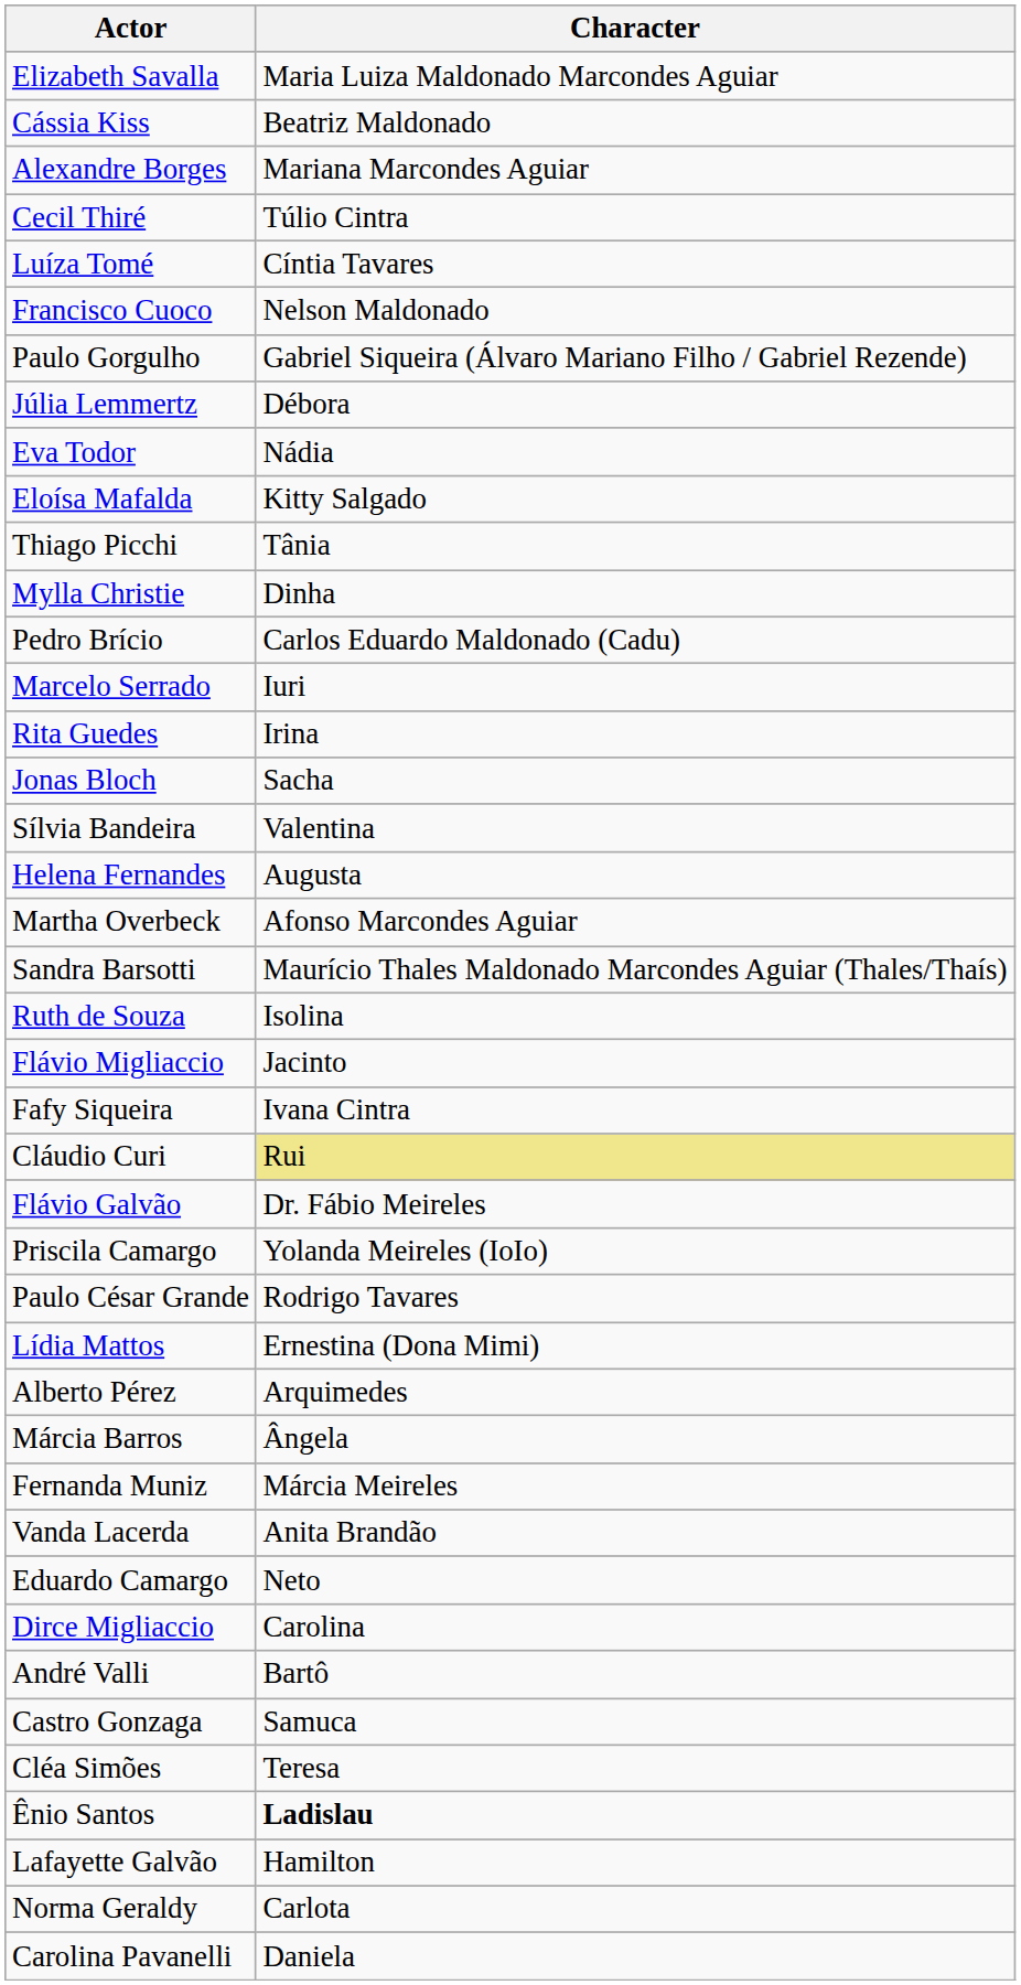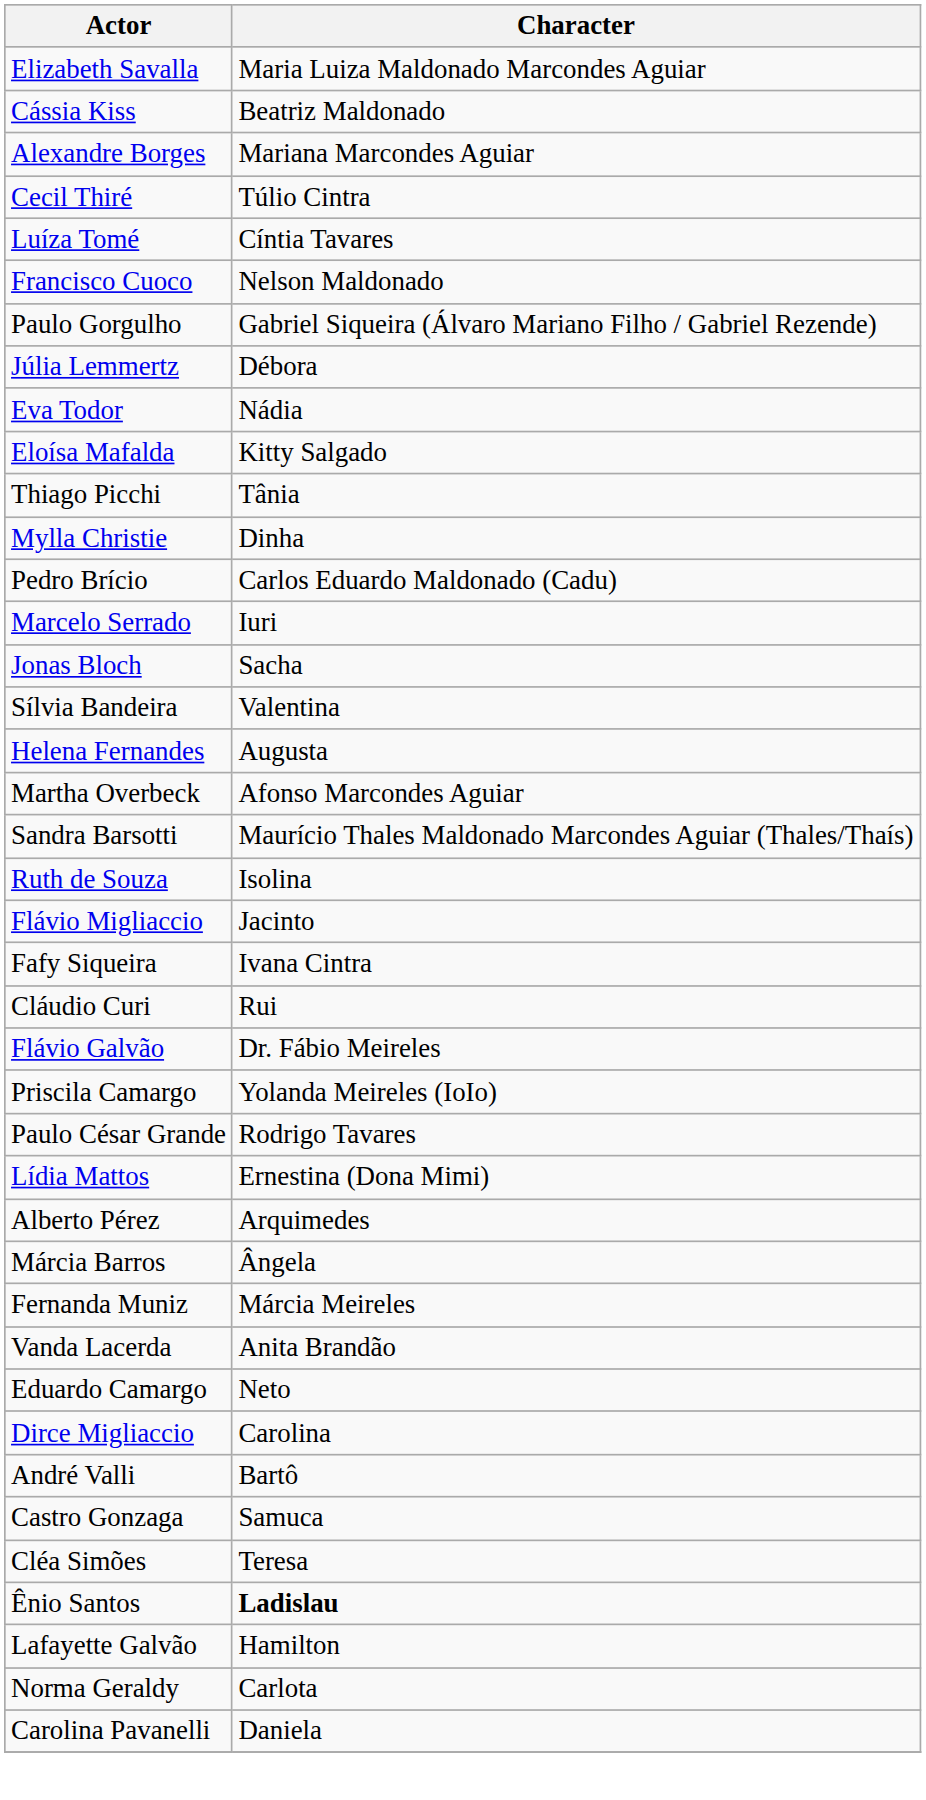 <table class="wikitable sortable">
 <tr>
 <th>Actor</th>
 <th>Character</th>
 </tr>
 <tr>
 <td><a href='#'>Elizabeth Savalla</a></td>
 <td>Maria Luiza Maldonado Marcondes Aguiar</td>
 </tr>
 <tr>
 <td><a href='#'>Cássia Kiss</a></td>
 <td>Beatriz Maldonado</td>
 </tr>
 <tr>
 <td><a href='#'>Alexandre Borges</a></td>
 <td>Mariana Marcondes Aguiar</td>
 </tr>
 <tr>
 <td><a href='#'>Cecil Thiré</a></td>
 <td>Túlio Cintra</td>
 </tr>
 <tr>
 <td><a href='#'>Luíza Tomé</a></td>
 <td>Cíntia Tavares</td>
 </tr>
 <tr>
 <td><a href='#'>Francisco Cuoco</a></td>
 <td>Nelson Maldonado</td>
 </tr>
 <tr>
 <td>Paulo Gorgulho</td>
 <td>Gabriel Siqueira (Álvaro Mariano Filho / Gabriel Rezende)</td>
 </tr>
 <tr>
 <td><a href='#'>Júlia Lemmertz</a></td>
 <td>Débora</td>
 </tr>
 <tr>
 <td><a href='#'>Eva Todor</a></td>
 <td>Nádia</td>
 </tr>
 <tr>
 <td><a href='#'>Eloísa Mafalda</a></td>
 <td>Kitty Salgado</td>
 </tr>
 <tr>
 <td>Thiago Picchi</td>
 <td>Tânia</td>
 </tr>
 <tr>
 <td><a href='#'>Mylla Christie</a></td>
 <td>Dinha</td>
 </tr>
 <tr>
 <td>Pedro Brício</td>
 <td>Carlos Eduardo Maldonado (Cadu)</td>
 </tr>
 <tr>
 <td><a href='#'>Marcelo Serrado</a></td>
 <td>Iuri</td>
 </tr>
 <tr>
-<td><a href='#'>Rita Guedes</a></td>
-<td>Irina</td>
-</tr>
-<tr>
 <td><a href='#'>Jonas Bloch</a></td>
 <td>Sacha</td>
 </tr>
 <tr>
 <td>Sílvia Bandeira</td>
 <td>Valentina</td>
 </tr>
 <tr>
 <td><a href='#'>Helena Fernandes</a></td>
 <td>Augusta</td>
 </tr>
 <tr>
 <td>Martha Overbeck</td>
 <td>Afonso Marcondes Aguiar</td>
 </tr>
 <tr>
 <td>Sandra Barsotti</td>
 <td>Maurício Thales Maldonado Marcondes Aguiar (Thales/Thaís)</td>
 </tr>
 <tr>
 <td><a href='#'>Ruth de Souza</a></td>
 <td>Isolina</td>
 </tr>
 <tr>
 <td><a href='#'>Flávio Migliaccio</a></td>
 <td>Jacinto</td>
 </tr>
 <tr>
 <td>Fafy Siqueira</td>
 <td>Ivana Cintra</td>
 </tr>
 <tr>
 <td>Cláudio Curi</td>
-<td style="background: khaki;">Rui</td>
+<td>Rui</td>
 </tr>
 <tr>
 <td><a href='#'>Flávio Galvão</a></td>
 <td>Dr. Fábio Meireles</td>
 </tr>
 <tr>
 <td>Priscila Camargo</td>
 <td>Yolanda Meireles (IoIo)</td>
 </tr>
 <tr>
 <td>Paulo César Grande</td>
 <td>Rodrigo Tavares</td>
 </tr>
 <tr>
 <td><a href='#'>Lídia Mattos</a></td>
 <td>Ernestina (Dona Mimi)</td>
 </tr>
 <tr>
 <td>Alberto Pérez</td>
 <td>Arquimedes</td>
 </tr>
 <tr>
 <td>Márcia Barros</td>
 <td>Ângela</td>
 </tr>
 <tr>
 <td>Fernanda Muniz</td>
 <td>Márcia Meireles</td>
 </tr>
 <tr>
 <td>Vanda Lacerda</td>
 <td>Anita Brandão</td>
 </tr>
 <tr>
 <td>Eduardo Camargo</td>
 <td>Neto</td>
 </tr>
 <tr>
 <td><a href='#'>Dirce Migliaccio</a></td>
 <td>Carolina</td>
 </tr>
 <tr>
 <td>André Valli</td>
 <td>Bartô</td>
 </tr>
 <tr>
 <td>Castro Gonzaga</td>
 <td>Samuca</td>
 </tr>
 <tr>
 <td>Cléa Simões</td>
 <td>Teresa</td>
 </tr>
 <tr>
 <td>Ênio Santos</td>
 <td><strong>Ladislau</strong></td>
 </tr>
 <tr>
 <td>Lafayette Galvão</td>
 <td>Hamilton</td>
 </tr>
 <tr>
 <td>Norma Geraldy</td>
 <td>Carlota</td>
 </tr>
 <tr>
 <td>Carolina Pavanelli</td>
 <td>Daniela</td>
 </tr>
 <tr>
 </tr>
 </table>
